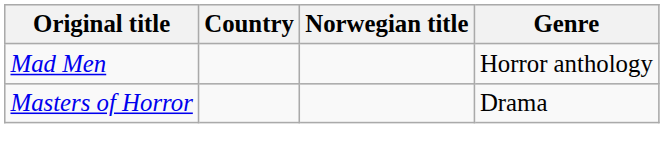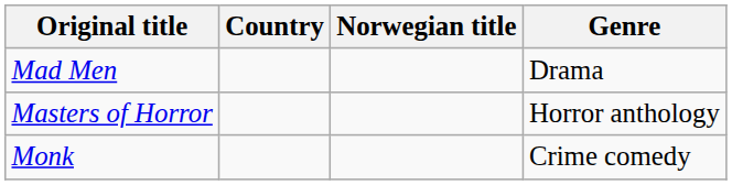 <table class="wikitable">
 <tr>
 <th>Original title</th>
 <th>Country</th>
 <th>Norwegian title</th>
 <th>Genre</th>
 </tr>
 <tr>
 <td><em><a href='#'>Mad Men</a></em></td>
 <td></td>
 <td></td>
-<td>Horror anthology</td>
+<td>Drama</td>
 </tr>
 <tr>
 <td><em><a href='#'>Masters of Horror</a></em></td>
 <td></td>
 <td></td>
-<td>Drama</td>
+<td>Horror anthology</td>
+</tr>
+<tr>
+<td><em><a href='#'>Monk</a></em></td>
+<td></td>
+<td></td>
+<td>Crime comedy</td>
 </tr>
 </table>
